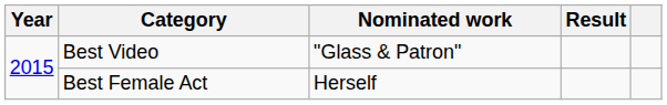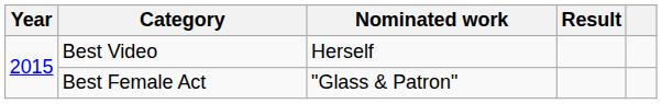 <table class="wikitable" style="width:85%;">
 <tr>
 <th width=5%>Year</th>
 <th style="width:40%;">Category</th>
 <th style="width:40%;">Nominated work</th>
 <th style="width:10%;">Result</th>
 <th width=5%></th>
 </tr>
 <tr>
 <td rowspan="2"><a href='#'>2015</a></td>
 <td>Best Video</td>
-<td>"Glass & Patron"</td>
+<td>Herself</td>
 <td></td>
 <td></td>
 </tr>
 <tr>
 <td>Best Female Act</td>
-<td>Herself</td>
+<td>"Glass & Patron"</td>
 <td></td>
 <td></td>
 </tr>
 </table>
